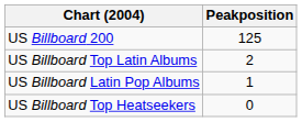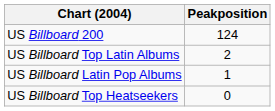 <table class="wikitable">
 <tr>
 <th>Chart (2004)</th>
 <th>Peakposition</th>
 </tr>
 <tr>
 <td>US <a href='#'><em>Billboard</em> 200</a></td>
-<td align="center">125</td>
+<td align="center">124</td>
 </tr>
 <tr>
 <td>US <em>Billboard</em> <a href='#'>Top Latin Albums</a></td>
 <td align="center">2</td>
 </tr>
 <tr>
 <td>US <em>Billboard</em> <a href='#'>Latin Pop Albums</a></td>
 <td align="center">1</td>
 </tr>
 <tr>
 <td>US <em>Billboard</em> <a href='#'>Top Heatseekers</a></td>
 <td align="center">0</td>
 </tr>
 </table>
